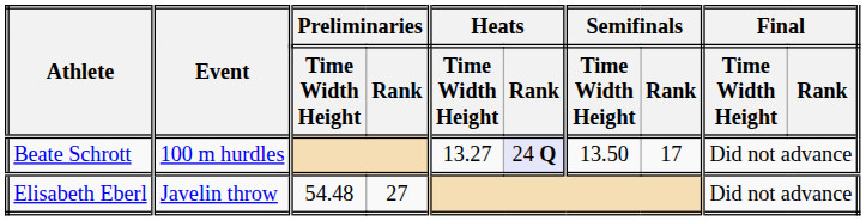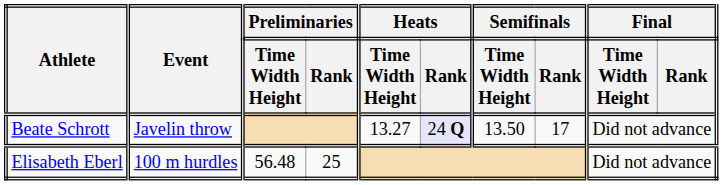 <table class=wikitable style="font-size:90%; border: double;">
 <tr>
 <th rowspan="2" style="border-right:double">Athlete</th>
 <th rowspan="2" style="border-right:double">Event</th>
 <th colspan="2" style="border-right:double; border-bottom:double;">Preliminaries</th>
 <th colspan="2" style="border-right:double; border-bottom:double;">Heats</th>
 <th colspan="2" style="border-right:double; border-bottom:double;">Semifinals</th>
 <th colspan="2" style="border-right:double; border-bottom:double;">Final</th>
 </tr>
 <tr>
 <th>Time<br>Width<br>Height</th>
 <th style="border-right:double">Rank</th>
 <th>Time<br>Width<br>Height</th>
 <th style="border-right:double">Rank</th>
 <th>Time<br>Width<br>Height</th>
 <th style="border-right:double">Rank</th>
 <th>Time<br>Width<br>Height</th>
 <th style="border-right:double">Rank</th>
 </tr>
 <tr style="border-top: double;">
 <td style="border-right:double"><a href='#'>Beate Schrott</a></td>
-<td style="border-right:double"><a href='#'>100 m hurdles</a></td>
+<td style="border-right:double"><a href='#'>Javelin throw</a></td>
 <td style="border-right:double" colspan= 2 bgcolor="wheat"></td>
 <td align=center>13.27</td>
 <td style="background: lavender; border-right:double" align=center>24 <strong>Q</strong></td>
 <td align=center>13.50</td>
 <td style="border-right:double" align=center>17</td>
 <td colspan="2" align=center>Did not advance</td>
 </tr>
 <tr style="border-top: double;">
 <td style="border-right:double"><a href='#'>Elisabeth Eberl</a></td>
-<td style="border-right:double"><a href='#'>Javelin throw</a></td>
-<td align=center>54.48</td>
-<td align=center style="border-right:double">27</td>
+<td style="border-right:double"><a href='#'>100 m hurdles</a></td>
+<td align=center>56.48</td>
+<td align=center style="border-right:double">25</td>
 <td style="border-right:double" colspan= 4 bgcolor="wheat"></td>
 <td colspan="2" align=center>Did not advance</td>
 </tr>
 </table>
